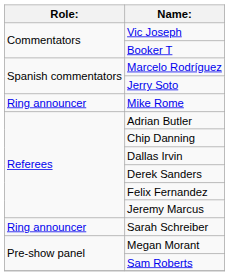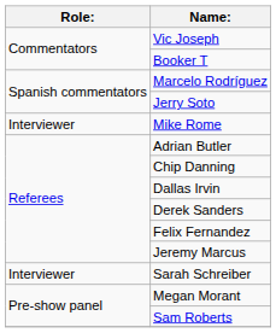 <table class=wikitable style="font-size:90%; margin: 0.5em 0 0.5em 1em; float: right; clear: right;">
 <tr>
 <th>Role:</th>
 <th>Name:</th>
 </tr>
 <tr>
 <td rowspan="2">Commentators</td>
 <td><a href='#'>Vic Joseph</a></td>
 </tr>
 <tr>
 <td><a href='#'>Booker T</a></td>
 </tr>
 <tr>
 <td rowspan=2>Spanish commentators</td>
 <td><a href='#'>Marcelo Rodríguez</a></td>
 </tr>
 <tr>
 <td><a href='#'>Jerry Soto</a></td>
 </tr>
 <tr>
-<td rowspan=1><a href='#'>Ring announcer</a></td>
+<td rowspan=1>Interviewer</td>
 <td><a href='#'>Mike Rome</a></td>
 </tr>
 <tr>
 <td rowspan=6><a href='#'>Referees</a></td>
 <td>Adrian Butler</td>
 </tr>
 <tr>
 <td>Chip Danning</td>
 </tr>
 <tr>
 <td>Dallas Irvin</td>
 </tr>
 <tr>
 <td>Derek Sanders</td>
 </tr>
 <tr>
 <td>Felix Fernandez</td>
 </tr>
 <tr>
 <td>Jeremy Marcus</td>
 </tr>
 <tr>
-<td rowspan=1><a href='#'>Ring announcer</a></td>
+<td rowspan=1>Interviewer</td>
 <td>Sarah Schreiber</td>
 </tr>
 <tr>
 <td rowspan=2>Pre-show panel</td>
 <td>Megan Morant</td>
 </tr>
 <tr>
 <td><a href='#'>Sam Roberts</a></td>
 </tr>
 <tr>
 </tr>
 </table>
